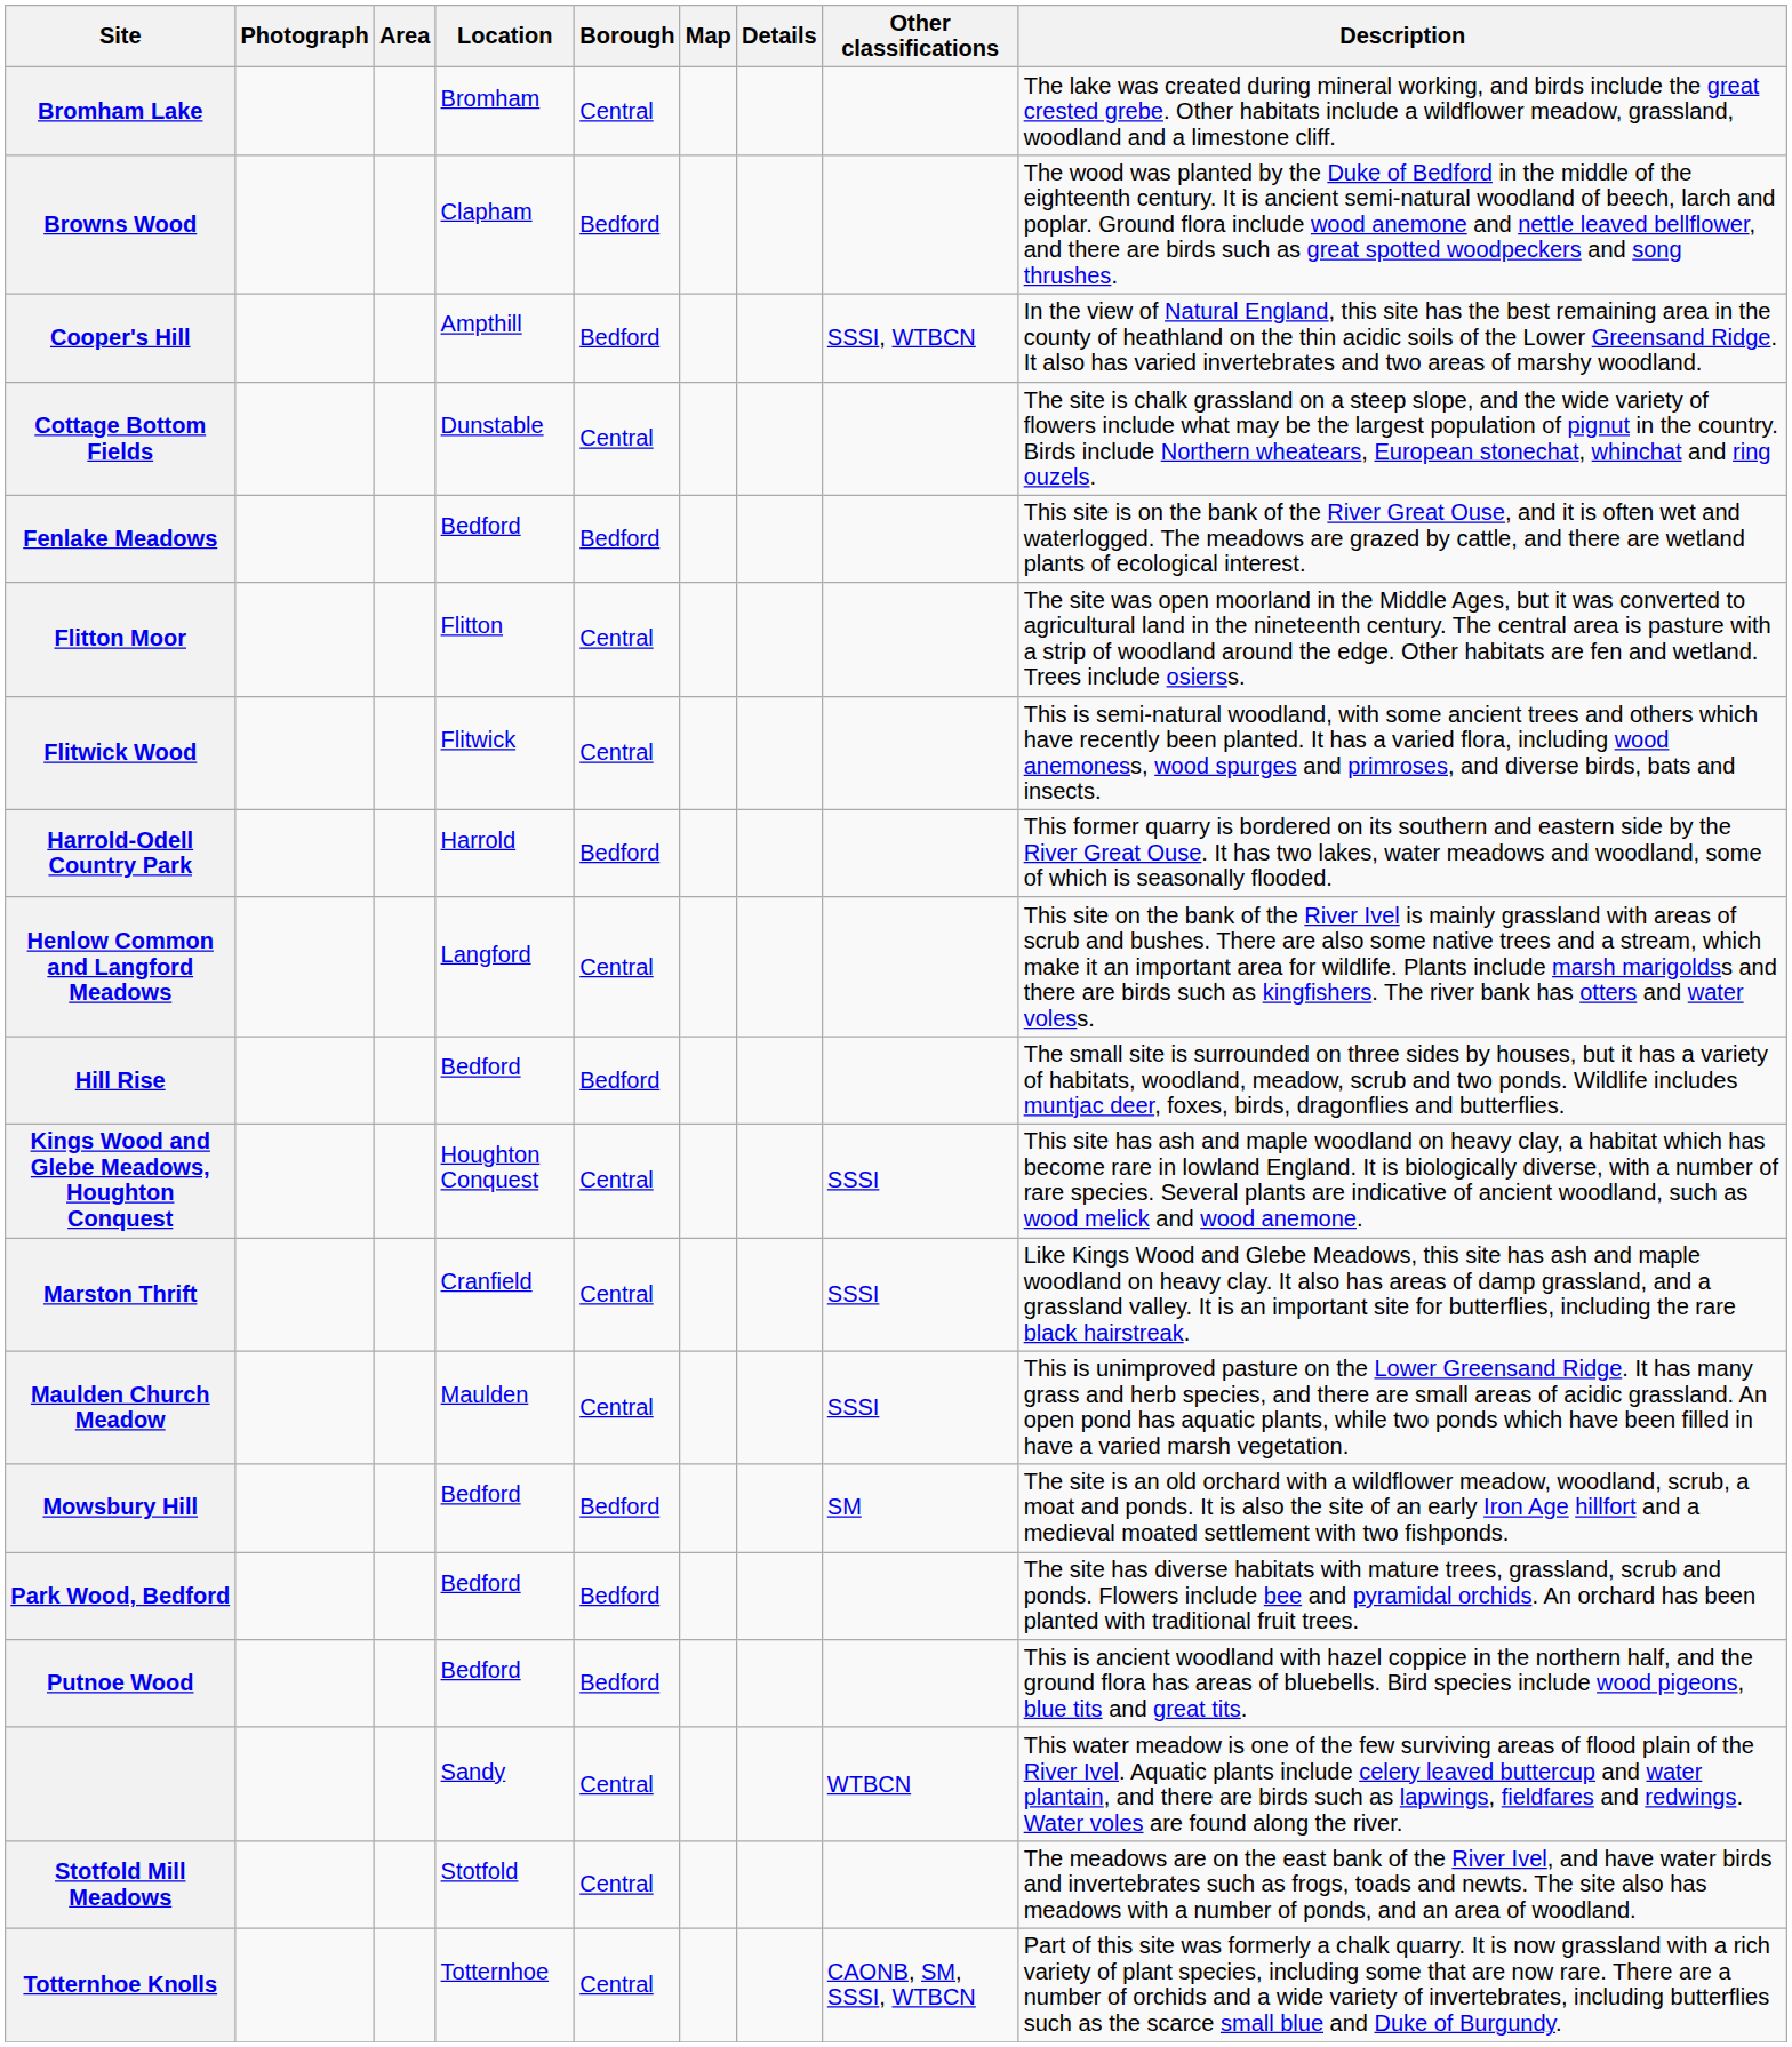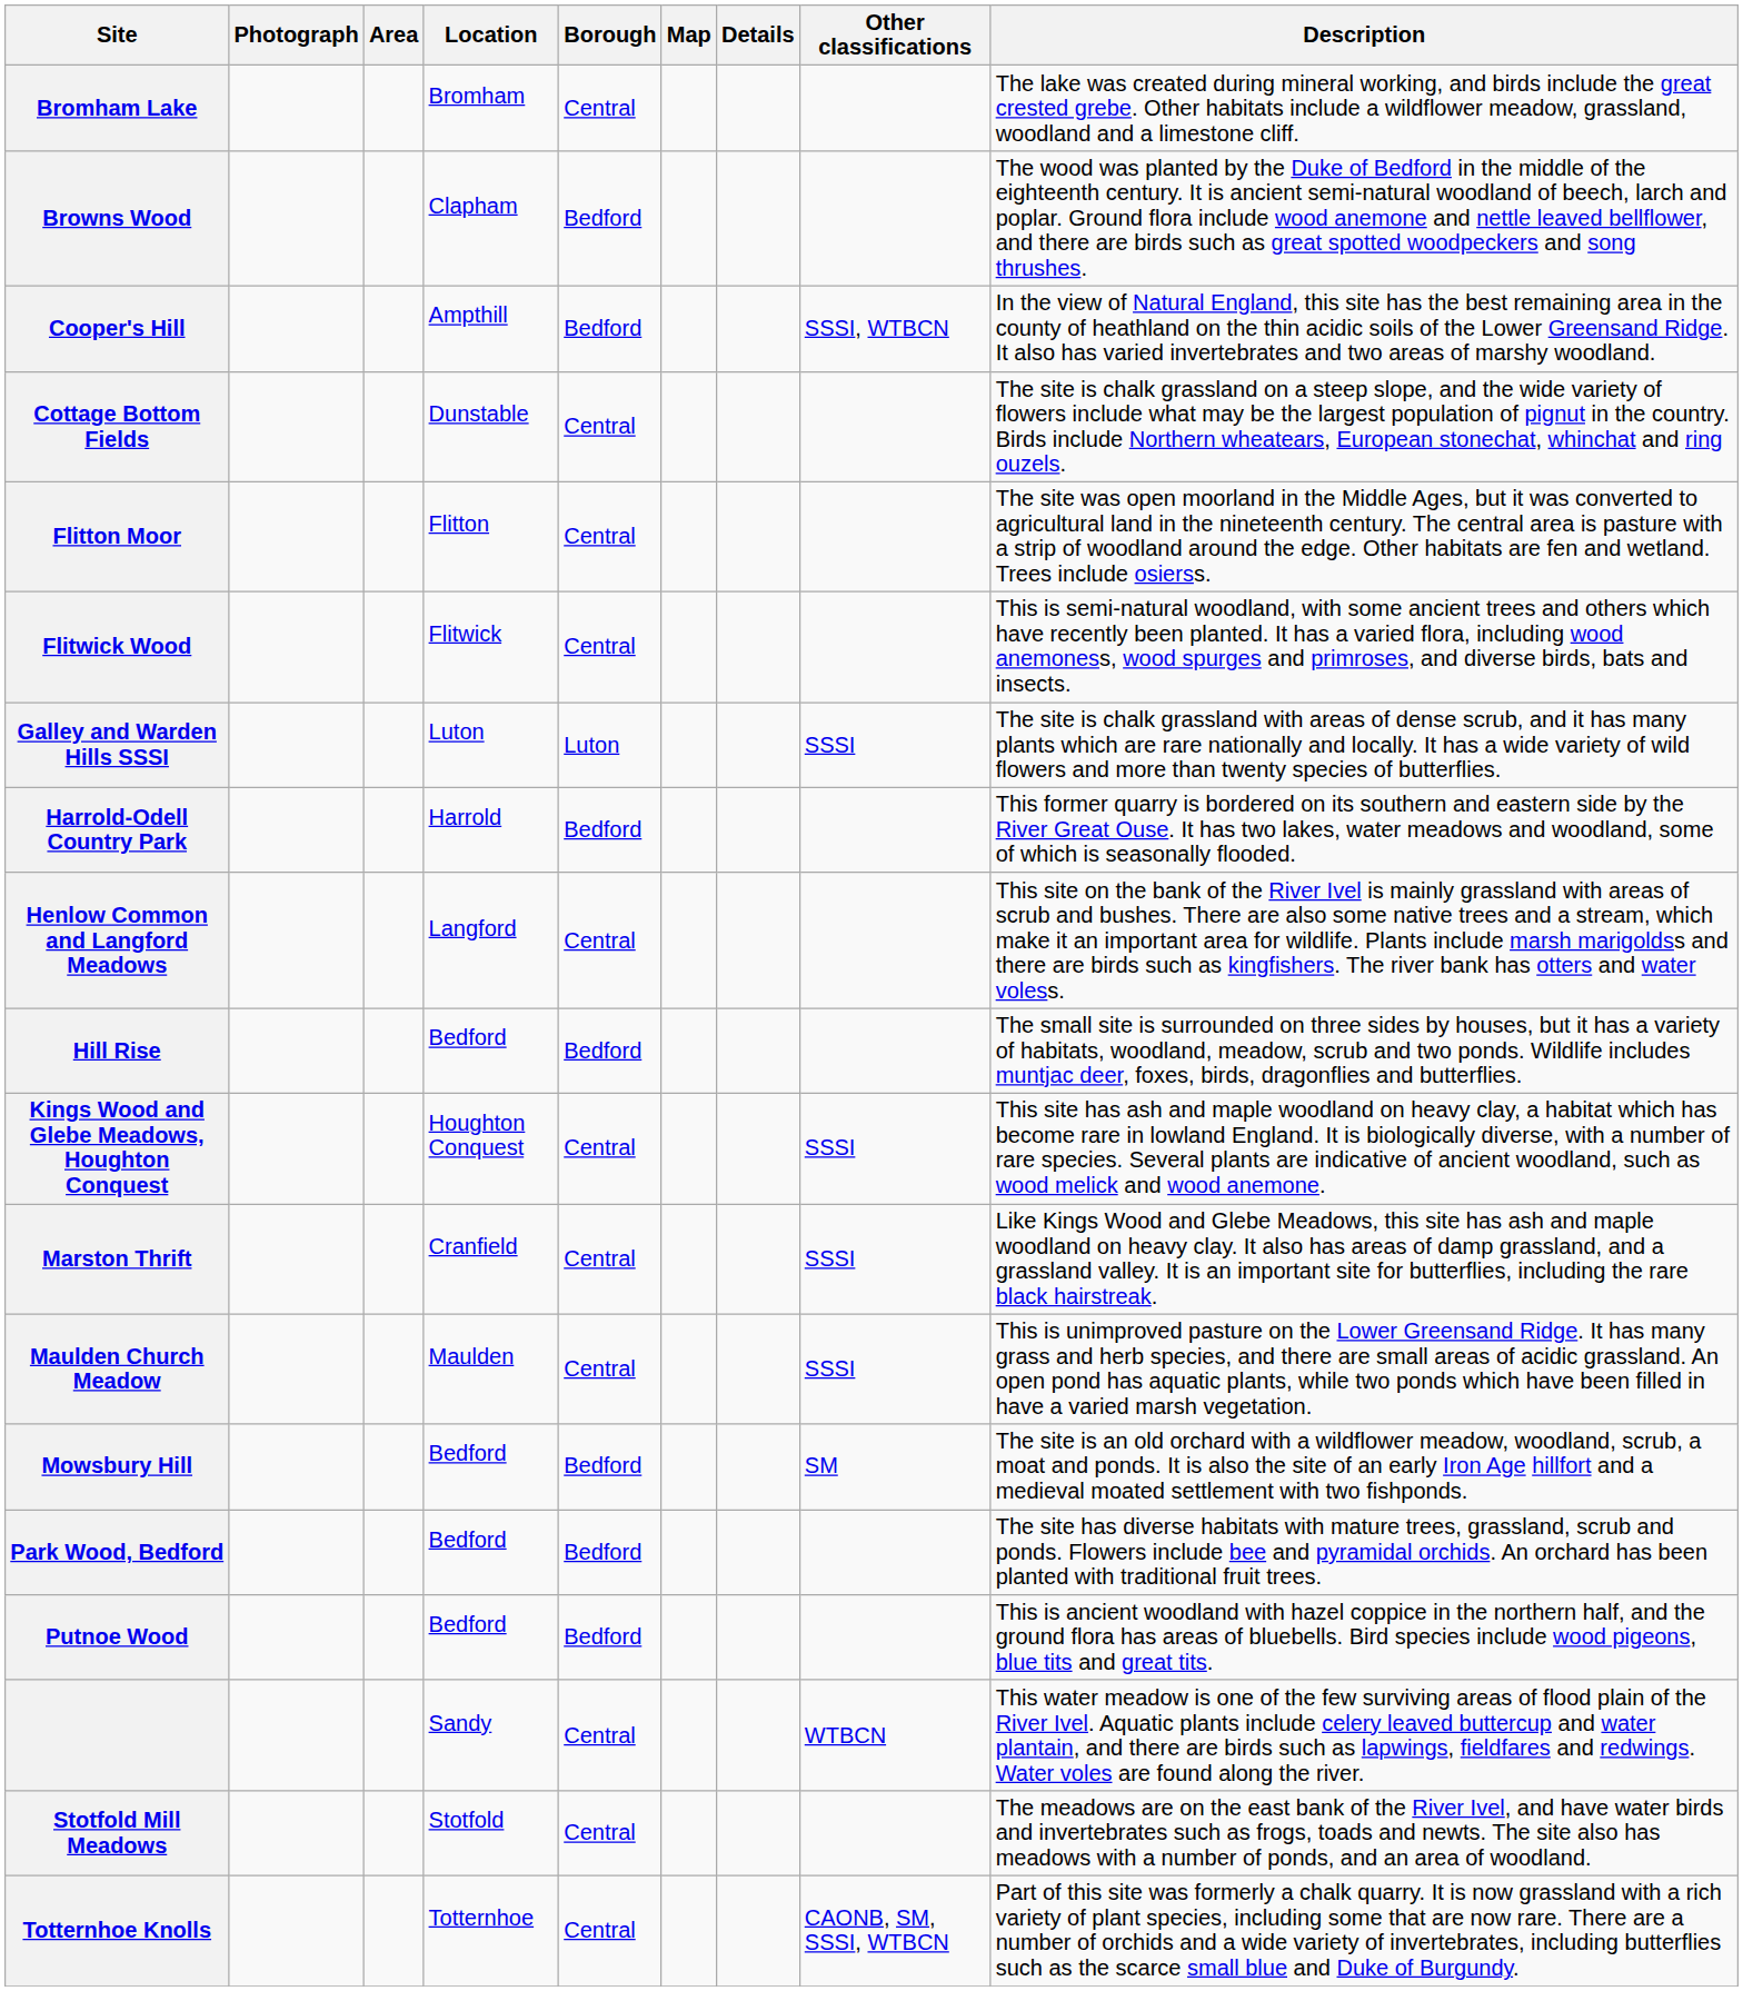 <table class="wikitable sortable plainrowheaders">
 <tr>
 <th scope="col">Site</th>
 <th scope="col" class="unsortable">Photograph</th>
 <th scope="col" data-sort-type="number">Area</th>
 <th scope="col">Location</th>
 <th scope="col">Borough</th>
 <th scope="col" class="unsortable">Map</th>
 <th scope="col" class="unsortable">Details</th>
 <th scope="col">Other classifications</th>
 <th scope="col" class="unsortable">Description</th>
 </tr>
 <tr>
 <th scope="row"><a href='#'>Bromham Lake</a></th>
 <td></td>
 <td></td>
 <td><a href='#'>Bromham</a><br>  <br> </td>
 <td><a href='#'>Central</a></td>
 <td></td>
 <td></td>
 <td></td>
 <td>The lake was created during mineral working, and birds include the <a href='#'>great crested grebe</a>. Other habitats include a wildflower meadow, grassland, woodland and a limestone cliff.</td>
 </tr>
 <tr>
 <th scope="row"><a href='#'>Browns Wood</a></th>
 <td></td>
 <td></td>
 <td><a href='#'>Clapham</a><br>   <br> </td>
 <td><a href='#'>Bedford</a></td>
 <td></td>
 <td></td>
 <td></td>
 <td>The wood was planted by the <a href='#'>Duke of Bedford</a> in the middle of the eighteenth century. It is ancient semi-natural woodland of beech, larch and poplar. Ground flora include <a href='#'>wood anemone</a> and <a href='#'>nettle leaved bellflower</a>, and there are birds such as <a href='#'>great spotted woodpeckers</a> and <a href='#'>song thrushes</a>.</td>
 </tr>
 <tr>
 <th scope="row"><a href='#'>Cooper's Hill</a></th>
 <td></td>
 <td></td>
 <td><a href='#'>Ampthill</a><br>   <br> </td>
 <td><a href='#'>Bedford</a></td>
 <td></td>
 <td></td>
 <td><a href='#'>SSSI</a>, <a href='#'>WTBCN</a></td>
 <td>In the view of <a href='#'>Natural England</a>, this site has the best remaining area in the county of heathland on the thin acidic soils of the Lower <a href='#'>Greensand Ridge</a>. It also has varied invertebrates and two areas of marshy woodland.</td>
 </tr>
 <tr>
 <th scope="row"><a href='#'>Cottage Bottom Fields</a></th>
 <td></td>
 <td></td>
 <td><a href='#'>Dunstable</a><br>   <br> </td>
 <td><a href='#'>Central</a></td>
 <td></td>
 <td></td>
 <td></td>
 <td>The site is chalk grassland on a steep slope, and the wide variety of flowers include what may be the largest population of <a href='#'>pignut</a> in the country. Birds include <a href='#'>Northern wheatears</a>, <a href='#'>European stonechat</a>, <a href='#'>whinchat</a> and <a href='#'>ring ouzels</a>.</td>
 </tr>
 <tr>
-<th scope="row"><a href='#'>Fenlake Meadows</a></th>
-<td></td>
-<td></td>
-<td><a href='#'>Bedford</a><br>  <br> </td>
-<td><a href='#'>Bedford</a></td>
-<td></td>
-<td></td>
-<td></td>
-<td>This site is on the bank of the <a href='#'>River Great Ouse</a>, and it is often wet and waterlogged. The meadows are grazed by cattle, and there are wetland plants of ecological interest.</td>
-</tr>
-<tr>
 <th scope="row"><a href='#'>Flitton Moor</a></th>
 <td></td>
 <td></td>
 <td><a href='#'>Flitton</a><br>   <br> </td>
 <td><a href='#'>Central</a></td>
 <td></td>
 <td></td>
 <td></td>
 <td>The site was open moorland in the Middle Ages, but it was converted to agricultural land in the nineteenth century. The central area is pasture with a strip of woodland around the edge. Other habitats are fen and wetland. Trees include <a href='#'>osiers</a>s.</td>
 </tr>
 <tr>
 <th scope="row"><a href='#'>Flitwick Wood</a></th>
 <td></td>
 <td></td>
 <td><a href='#'>Flitwick</a><br>   <br> </td>
 <td><a href='#'>Central</a></td>
 <td></td>
 <td></td>
 <td></td>
 <td>This is semi-natural woodland, with some ancient trees and others which have recently been planted. It has a varied flora, including <a href='#'>wood anemones</a>s, <a href='#'>wood spurges</a> and <a href='#'>primroses</a>, and diverse birds, bats and insects.</td>
+</tr>
+<tr>
+<th scope="row"><a href='#'>Galley and Warden Hills SSSI</a></th>
+<td></td>
+<td></td>
+<td><a href='#'>Luton</a><br>   <br> </td>
+<td><a href='#'>Luton</a></td>
+<td></td>
+<td></td>
+<td><a href='#'>SSSI</a></td>
+<td>The site is chalk grassland with areas of dense scrub, and it has many plants which are rare nationally and locally. It has a wide variety of wild flowers and more than twenty species of butterflies.</td>
 </tr>
 <tr>
 <th scope="row"><a href='#'>Harrold-Odell Country Park</a></th>
 <td></td>
 <td></td>
 <td><a href='#'>Harrold</a><br>   <br> </td>
 <td><a href='#'>Bedford</a></td>
 <td></td>
 <td></td>
 <td></td>
 <td>This former quarry is bordered on its southern and eastern side by the <a href='#'>River Great Ouse</a>. It has two lakes, water meadows and woodland, some of which is seasonally flooded.</td>
 </tr>
 <tr>
 <th scope="row"><a href='#'>Henlow Common and Langford Meadows</a></th>
 <td></td>
 <td></td>
 <td><a href='#'>Langford</a><br>   <br> </td>
 <td><a href='#'>Central</a></td>
 <td></td>
 <td></td>
 <td></td>
 <td>This site on the bank of the <a href='#'>River Ivel</a> is mainly grassland with areas of scrub and bushes. There are also some native trees and a stream, which make it an important area for wildlife. Plants include <a href='#'>marsh marigolds</a>s and there are birds such as <a href='#'>kingfishers</a>. The river bank has <a href='#'>otters</a> and <a href='#'>water voles</a>s.</td>
 </tr>
 <tr>
 <th scope="row"><a href='#'>Hill Rise</a></th>
 <td></td>
 <td></td>
 <td><a href='#'>Bedford</a><br>   <br> </td>
 <td><a href='#'>Bedford</a></td>
 <td></td>
 <td></td>
 <td></td>
 <td>The small site is surrounded on three sides by houses, but it has a variety of habitats, woodland, meadow, scrub and two ponds. Wildlife includes <a href='#'>muntjac deer</a>, foxes, birds, dragonflies and butterflies.</td>
 </tr>
 <tr>
 <th scope="row"><a href='#'>Kings Wood and Glebe Meadows, Houghton Conquest</a></th>
 <td></td>
 <td></td>
 <td><a href='#'>Houghton Conquest</a><br>   <br> </td>
 <td><a href='#'>Central</a></td>
 <td></td>
 <td></td>
 <td><a href='#'>SSSI</a></td>
 <td>This site has ash and maple woodland on heavy clay, a habitat which has become rare in lowland England. It is biologically diverse, with a number of rare species. Several plants are indicative of ancient woodland, such as <a href='#'>wood melick</a> and <a href='#'>wood anemone</a>.</td>
 </tr>
 <tr>
 <th scope="row"><a href='#'>Marston Thrift</a></th>
 <td></td>
 <td></td>
 <td><a href='#'>Cranfield</a><br>   <br> </td>
 <td><a href='#'>Central</a></td>
 <td></td>
 <td></td>
 <td><a href='#'>SSSI</a></td>
 <td>Like Kings Wood and Glebe Meadows, this site has ash and maple woodland on heavy clay. It also has areas of damp grassland, and a grassland valley. It is an important site for butterflies, including the rare <a href='#'>black hairstreak</a>.</td>
 </tr>
 <tr>
 <th scope="row"><a href='#'>Maulden Church Meadow</a></th>
 <td></td>
 <td></td>
 <td><a href='#'>Maulden</a><br>   <br> </td>
 <td><a href='#'>Central</a></td>
 <td></td>
 <td></td>
 <td><a href='#'>SSSI</a></td>
 <td>This is unimproved pasture on the <a href='#'>Lower Greensand Ridge</a>. It has many grass and herb species, and there are small areas of acidic grassland. An open pond has aquatic plants, while two ponds which have been filled in have a varied marsh vegetation.</td>
 </tr>
 <tr>
 <th scope="row"><a href='#'>Mowsbury Hill</a></th>
 <td></td>
 <td></td>
 <td><a href='#'>Bedford</a><br>   <br> </td>
 <td><a href='#'>Bedford</a></td>
 <td></td>
 <td></td>
 <td><a href='#'>SM</a></td>
 <td>The site is an old orchard with a wildflower meadow, woodland, scrub, a moat and ponds. It is also the site of an early <a href='#'>Iron Age</a> <a href='#'>hillfort</a> and a medieval moated settlement with two fishponds.</td>
 </tr>
 <tr>
 <th scope="row"><a href='#'>Park Wood, Bedford</a></th>
 <td></td>
 <td></td>
 <td><a href='#'>Bedford</a><br>   <br> </td>
 <td><a href='#'>Bedford</a></td>
 <td></td>
 <td></td>
 <td></td>
 <td>The site has diverse habitats with mature trees, grassland, scrub and ponds. Flowers include <a href='#'>bee</a> and <a href='#'>pyramidal orchids</a>. An orchard has been planted with traditional fruit trees.</td>
 </tr>
 <tr>
 <th scope="row"><a href='#'>Putnoe Wood</a></th>
 <td></td>
 <td></td>
 <td><a href='#'>Bedford</a><br>   <br> </td>
 <td><a href='#'>Bedford</a></td>
 <td></td>
 <td></td>
 <td></td>
 <td>This is ancient woodland with hazel coppice in the northern half, and the ground flora has areas of bluebells. Bird species include <a href='#'>wood pigeons</a>, <a href='#'>blue tits</a> and <a href='#'>great tits</a>.</td>
 </tr>
 <tr>
 <th scope="row"></th>
 <td></td>
 <td></td>
 <td><a href='#'>Sandy</a><br>   <br> </td>
 <td><a href='#'>Central</a></td>
 <td></td>
 <td></td>
 <td><a href='#'>WTBCN</a></td>
 <td>This water meadow is one of the few surviving areas of flood plain of the <a href='#'>River Ivel</a>. Aquatic plants include <a href='#'>celery leaved buttercup</a> and <a href='#'>water plantain</a>, and there are birds such as <a href='#'>lapwings</a>, <a href='#'>fieldfares</a> and <a href='#'>redwings</a>. <a href='#'>Water voles</a> are found along the river.</td>
 </tr>
 <tr>
 <th scope="row"><a href='#'>Stotfold Mill Meadows</a></th>
 <td></td>
 <td></td>
 <td><a href='#'>Stotfold</a><br>   <br> </td>
 <td><a href='#'>Central</a></td>
 <td></td>
 <td></td>
 <td></td>
 <td>The meadows are on the east bank of the <a href='#'>River Ivel</a>, and have water birds and invertebrates such as frogs, toads and newts. The site also has meadows with a number of ponds, and an area of woodland.</td>
 </tr>
 <tr>
 <th scope="row"><a href='#'>Totternhoe Knolls</a></th>
 <td></td>
 <td></td>
 <td><a href='#'>Totternhoe</a><br>   <br> </td>
 <td><a href='#'>Central</a></td>
 <td></td>
 <td></td>
 <td><a href='#'>CAONB</a>, <a href='#'>SM</a>, <a href='#'>SSSI</a>, <a href='#'>WTBCN</a></td>
 <td>Part of this site was formerly a chalk quarry. It is now grassland with a rich variety of plant species, including some that are now rare. There are a number of orchids and a wide variety of invertebrates, including butterflies such as the scarce <a href='#'>small blue</a> and <a href='#'>Duke of Burgundy</a>.</td>
 </tr>
 <tr>
 </tr>
 </table>
